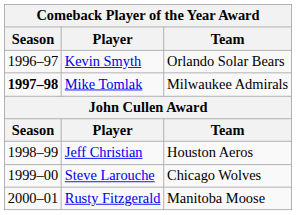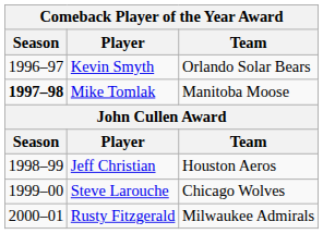 <table class="wikitable">
 <tr>
 <th colspan="3"><strong>Comeback Player of the Year Award</strong></th>
 </tr>
 <tr>
 <th>Season</th>
 <th>Player</th>
 <th>Team</th>
 </tr>
 <tr>
 <td>1996–97</td>
 <td><a href='#'>Kevin Smyth</a></td>
 <td>Orlando Solar Bears</td>
 </tr>
 <tr>
 <td><strong>1997–98</strong></td>
 <td><a href='#'>Mike Tomlak</a></td>
-<td>Milwaukee Admirals</td>
+<td>Manitoba Moose</td>
 </tr>
 <tr>
 <th colspan="3"><strong>John Cullen Award</strong></th>
 </tr>
 <tr>
 <th>Season</th>
 <th>Player</th>
 <th>Team</th>
 </tr>
 <tr>
 <td>1998–99</td>
 <td><a href='#'>Jeff Christian</a></td>
 <td>Houston Aeros</td>
 </tr>
 <tr>
 <td>1999–00</td>
 <td><a href='#'>Steve Larouche</a></td>
 <td>Chicago Wolves</td>
 </tr>
 <tr>
 <td>2000–01</td>
 <td><a href='#'>Rusty Fitzgerald</a></td>
-<td>Manitoba Moose</td>
+<td>Milwaukee Admirals</td>
 </tr>
 </table>
